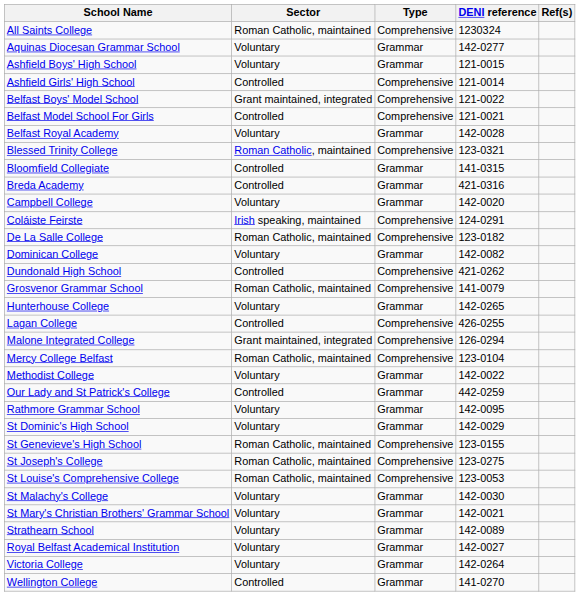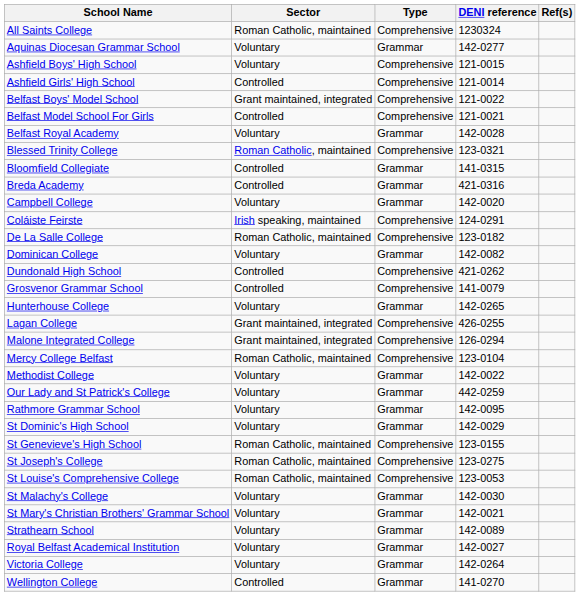 <table class="wikitable sortable">
 <tr>
 <th>School Name</th>
 <th>Sector</th>
 <th>Type</th>
 <th><a href='#'>DENI</a> reference</th>
 <th>Ref(s)</th>
 </tr>
 <tr>
 <td><a href='#'>All Saints College</a></td>
 <td>Roman Catholic, maintained</td>
 <td>Comprehensive</td>
 <td>1230324</td>
 <td></td>
 </tr>
 <tr>
 <td><a href='#'>Aquinas Diocesan Grammar School</a></td>
 <td>Voluntary</td>
 <td>Grammar</td>
 <td>142-0277</td>
 <td></td>
 </tr>
 <tr>
 <td><a href='#'>Ashfield Boys' High School</a></td>
 <td>Voluntary</td>
-<td>Grammar</td>
+<td>Comprehensive</td>
 <td>121-0015</td>
 <td></td>
 </tr>
 <tr>
 <td><a href='#'>Ashfield Girls' High School</a></td>
 <td>Controlled</td>
 <td>Comprehensive</td>
 <td>121-0014</td>
 <td></td>
 </tr>
 <tr>
 <td><a href='#'>Belfast Boys' Model School</a></td>
 <td>Grant maintained, integrated</td>
 <td>Comprehensive</td>
 <td>121-0022</td>
 <td></td>
 </tr>
 <tr>
 <td><a href='#'>Belfast Model School For Girls</a></td>
 <td>Controlled</td>
 <td>Comprehensive</td>
 <td>121-0021</td>
 <td></td>
 </tr>
 <tr>
 <td><a href='#'>Belfast Royal Academy</a></td>
 <td>Voluntary</td>
 <td>Grammar</td>
 <td>142-0028</td>
 <td></td>
 </tr>
 <tr>
 <td><a href='#'>Blessed Trinity College</a></td>
 <td><a href='#'>Roman Catholic</a>, maintained</td>
 <td>Comprehensive</td>
 <td>123-0321</td>
 <td></td>
 </tr>
 <tr>
 <td><a href='#'>Bloomfield Collegiate</a></td>
 <td>Controlled</td>
 <td>Grammar</td>
 <td>141-0315</td>
 <td></td>
 </tr>
 <tr>
 <td><a href='#'>Breda Academy</a></td>
 <td>Controlled</td>
 <td>Grammar</td>
 <td>421-0316</td>
 <td></td>
 </tr>
 <tr>
 <td><a href='#'>Campbell College</a></td>
 <td>Voluntary</td>
 <td>Grammar</td>
 <td>142-0020</td>
 <td></td>
 </tr>
 <tr>
 <td><a href='#'>Coláiste Feirste</a></td>
 <td><a href='#'>Irish</a> speaking, maintained</td>
 <td>Comprehensive</td>
 <td>124-0291</td>
 <td></td>
 </tr>
 <tr>
 <td><a href='#'>De La Salle College</a></td>
 <td>Roman Catholic, maintained</td>
 <td>Comprehensive</td>
 <td>123-0182</td>
 <td></td>
 </tr>
 <tr>
 <td><a href='#'>Dominican College</a></td>
 <td>Voluntary</td>
 <td>Grammar</td>
 <td>142-0082</td>
 <td></td>
 </tr>
 <tr>
 <td><a href='#'>Dundonald High School</a></td>
 <td>Controlled</td>
 <td>Comprehensive</td>
 <td>421-0262</td>
 <td></td>
 </tr>
 <tr>
 <td><a href='#'>Grosvenor Grammar School</a></td>
-<td>Roman Catholic, maintained</td>
+<td>Controlled</td>
 <td>Comprehensive</td>
 <td>141-0079</td>
 <td></td>
 </tr>
 <tr>
 <td><a href='#'>Hunterhouse College</a></td>
 <td>Voluntary</td>
 <td>Grammar</td>
 <td>142-0265</td>
 <td></td>
 </tr>
 <tr>
 <td><a href='#'>Lagan College</a></td>
-<td>Controlled</td>
+<td>Grant maintained, integrated</td>
 <td>Comprehensive</td>
 <td>426-0255</td>
 <td></td>
 </tr>
 <tr>
 <td><a href='#'>Malone Integrated College</a></td>
 <td>Grant maintained, integrated</td>
 <td>Comprehensive</td>
 <td>126-0294</td>
 <td></td>
 </tr>
 <tr>
 <td><a href='#'>Mercy College Belfast</a></td>
 <td>Roman Catholic, maintained</td>
 <td>Comprehensive</td>
 <td>123-0104</td>
 <td></td>
 </tr>
 <tr>
 <td><a href='#'>Methodist College</a></td>
 <td>Voluntary</td>
 <td>Grammar</td>
 <td>142-0022</td>
 <td></td>
 </tr>
 <tr>
 <td><a href='#'>Our Lady and St Patrick's College</a></td>
-<td>Controlled</td>
+<td>Voluntary</td>
 <td>Grammar</td>
 <td>442-0259</td>
 <td></td>
 </tr>
 <tr>
 <td><a href='#'>Rathmore Grammar School</a></td>
 <td>Voluntary</td>
 <td>Grammar</td>
 <td>142-0095</td>
 <td></td>
 </tr>
 <tr>
 <td><a href='#'>St Dominic's High School</a></td>
 <td>Voluntary</td>
 <td>Grammar</td>
 <td>142-0029</td>
 <td></td>
 </tr>
 <tr>
 <td><a href='#'>St Genevieve's High School</a></td>
 <td>Roman Catholic, maintained</td>
 <td>Comprehensive</td>
 <td>123-0155</td>
 <td></td>
 </tr>
 <tr>
 <td><a href='#'>St Joseph's College</a></td>
 <td>Roman Catholic, maintained</td>
 <td>Comprehensive</td>
 <td>123-0275</td>
 <td></td>
 </tr>
 <tr>
 <td><a href='#'>St Louise's Comprehensive College</a></td>
 <td>Roman Catholic, maintained</td>
 <td>Comprehensive</td>
 <td>123-0053</td>
 <td></td>
 </tr>
 <tr>
 <td><a href='#'>St Malachy's College</a></td>
 <td>Voluntary</td>
 <td>Grammar</td>
 <td>142-0030</td>
 <td></td>
 </tr>
 <tr>
 <td><a href='#'>St Mary's Christian Brothers' Grammar School</a></td>
 <td>Voluntary</td>
 <td>Grammar</td>
 <td>142-0021</td>
 <td></td>
 </tr>
 <tr>
 <td><a href='#'>Strathearn School</a></td>
 <td>Voluntary</td>
 <td>Grammar</td>
 <td>142-0089</td>
 <td></td>
 </tr>
 <tr>
 <td><a href='#'>Royal Belfast Academical Institution</a></td>
 <td>Voluntary</td>
 <td>Grammar</td>
 <td>142-0027</td>
 <td></td>
 </tr>
 <tr>
 <td><a href='#'>Victoria College</a></td>
 <td>Voluntary</td>
 <td>Grammar</td>
 <td>142-0264</td>
 <td></td>
 </tr>
 <tr>
 <td><a href='#'>Wellington College</a></td>
 <td>Controlled</td>
 <td>Grammar</td>
 <td>141-0270</td>
 <td></td>
 </tr>
 </table>
